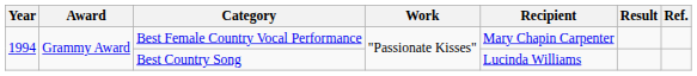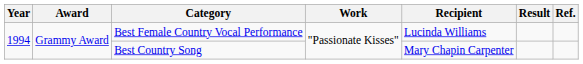 <table class="wikitable">
 <tr>
 <th>Year</th>
 <th>Award</th>
 <th>Category</th>
 <th>Work</th>
 <th>Recipient</th>
 <th>Result</th>
 <th>Ref.</th>
 </tr>
 <tr>
 <td align="left" rowspan="2"><a href='#'>1994</a></td>
 <td align="left" rowspan="2"><a href='#'>Grammy Award</a></td>
 <td><a href='#'>Best Female Country Vocal Performance</a></td>
 <td align="left" rowspan="2">"Passionate Kisses"</td>
-<td><a href='#'>Mary Chapin Carpenter</a></td>
+<td><a href='#'>Lucinda Williams</a> </td>
 <td></td>
 <td align="center"></td>
 </tr>
 <tr>
 <td><a href='#'>Best Country Song</a></td>
-<td><a href='#'>Lucinda Williams</a> </td>
+<td><a href='#'>Mary Chapin Carpenter</a></td>
 <td></td>
 <td align="center"></td>
 </tr>
 </table>
